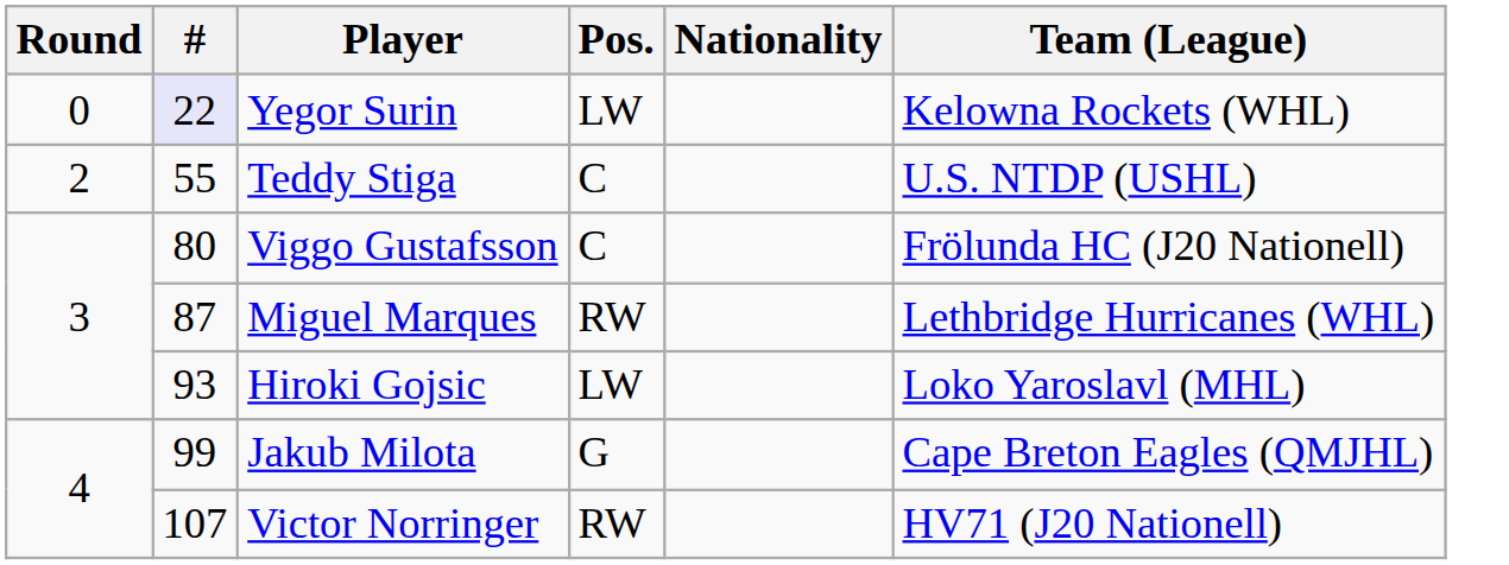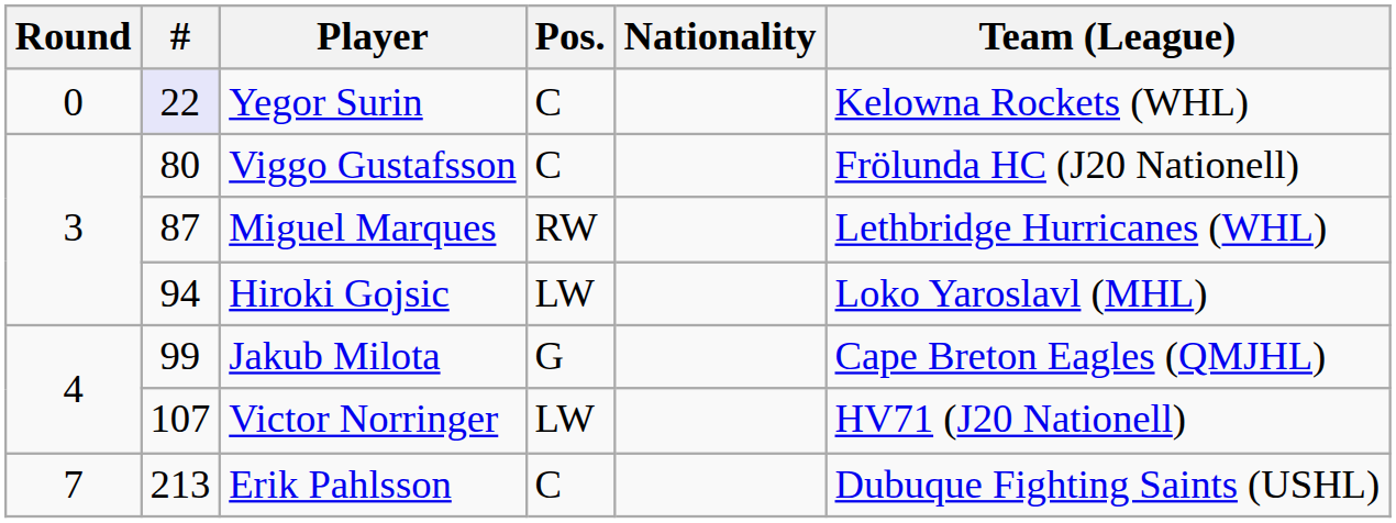 <table class="wikitable">
 <tr>
 <th>Round</th>
 <th>#</th>
 <th>Player</th>
 <th>Pos.</th>
 <th>Nationality</th>
 <th>Team (League)</th>
 </tr>
 <tr>
 <td style="text-align:center;">0</td>
 <td style="background: lavender; text-align:center;">22</td>
 <td><a href='#'>Yegor Surin</a></td>
-<td>LW</td>
+<td>C</td>
 <td></td>
 <td><a href='#'>Kelowna Rockets</a> (WHL)</td>
-</tr>
-<tr>
-<td style="text-align:center;">2</td>
-<td style="text-align:center;">55</td>
-<td><a href='#'>Teddy Stiga</a></td>
-<td>C</td>
-<td></td>
-<td><a href='#'>U.S. NTDP</a> (<a href='#'>USHL</a>)</td>
 </tr>
 <tr>
 <td rowspan=3 style="text-align:center;">3</td>
 <td style="text-align:center;">80</td>
 <td><a href='#'>Viggo Gustafsson</a></td>
 <td>C</td>
 <td></td>
 <td><a href='#'>Frölunda HC</a> (J20 Nationell)</td>
 </tr>
 <tr>
 <td style="text-align:center;">87</td>
 <td><a href='#'>Miguel Marques</a></td>
 <td>RW</td>
 <td></td>
 <td><a href='#'>Lethbridge Hurricanes</a> (<a href='#'>WHL</a>)</td>
 </tr>
 <tr>
-<td style="text-align:center;">93</td>
+<td style="text-align:center;">94</td>
 <td><a href='#'>Hiroki Gojsic</a></td>
 <td>LW</td>
 <td></td>
 <td><a href='#'>Loko Yaroslavl</a> (<a href='#'>MHL</a>)</td>
 </tr>
 <tr>
 <td rowspan=2 style="text-align:center;">4</td>
 <td style="text-align:center;">99</td>
 <td><a href='#'>Jakub Milota</a></td>
 <td>G</td>
 <td></td>
 <td><a href='#'>Cape Breton Eagles</a> (<a href='#'>QMJHL</a>)</td>
 </tr>
 <tr>
 <td style="text-align:center;">107</td>
 <td><a href='#'>Victor Norringer</a></td>
-<td>RW</td>
+<td>LW</td>
 <td></td>
 <td><a href='#'>HV71</a> (<a href='#'>J20 Nationell</a>)</td>
 </tr>
+<tr>
+<td style="text-align:center;">7</td>
+<td style="text-align:center;">213</td>
+<td><a href='#'>Erik Pahlsson</a></td>
+<td>C</td>
+<td></td>
+<td><a href='#'>Dubuque Fighting Saints</a> (USHL)</td>
+</tr>
 </table>
